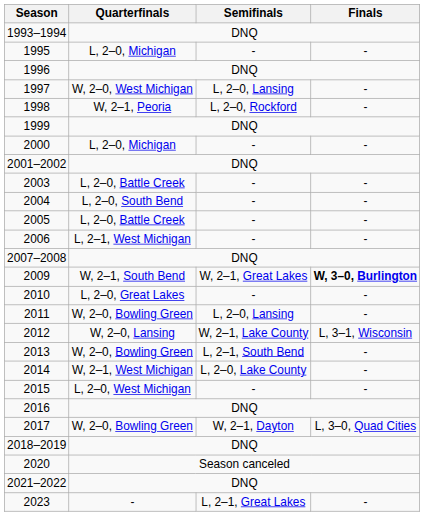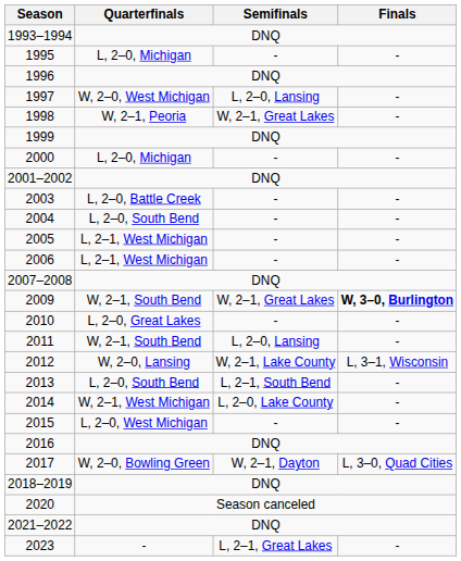 <table class="wikitable" style="text-align:center">
 <tr>
 <th>Season</th>
 <th>Quarterfinals</th>
 <th>Semifinals</th>
 <th>Finals</th>
 </tr>
 <tr>
 <td>1993–1994</td>
 <td colspan="3">DNQ</td>
 </tr>
 <tr>
 <td>1995</td>
 <td>L, 2–0, <a href='#'>Michigan</a></td>
 <td>-</td>
 <td>-</td>
 </tr>
 <tr>
 <td>1996</td>
 <td colspan="3">DNQ</td>
 </tr>
 <tr>
 <td>1997</td>
 <td>W, 2–0, <a href='#'>West Michigan</a></td>
 <td>L, 2–0, <a href='#'>Lansing</a></td>
 <td>-</td>
 </tr>
 <tr>
 <td>1998</td>
 <td>W, 2–1, <a href='#'>Peoria</a></td>
-<td>L, 2–0, <a href='#'>Rockford</a></td>
+<td>W, 2–1, <a href='#'>Great Lakes</a></td>
 <td>-</td>
 </tr>
 <tr>
 <td>1999</td>
 <td colspan="3">DNQ</td>
 </tr>
 <tr>
 <td>2000</td>
 <td>L, 2–0, <a href='#'>Michigan</a></td>
 <td>-</td>
 <td>-</td>
 </tr>
 <tr>
 <td>2001–2002</td>
 <td colspan="3">DNQ</td>
 </tr>
 <tr>
 <td>2003</td>
 <td>L, 2–0, <a href='#'>Battle Creek</a></td>
 <td>-</td>
 <td>-</td>
 </tr>
 <tr>
 <td>2004</td>
 <td>L, 2–0, <a href='#'>South Bend</a></td>
 <td>-</td>
 <td>-</td>
 </tr>
 <tr>
 <td>2005</td>
-<td>L, 2–0, <a href='#'>Battle Creek</a></td>
+<td>L, 2–1, <a href='#'>West Michigan</a></td>
 <td>-</td>
 <td>-</td>
 </tr>
 <tr>
 <td>2006</td>
 <td>L, 2–1, <a href='#'>West Michigan</a></td>
 <td>-</td>
 <td>-</td>
 </tr>
 <tr>
 <td>2007–2008</td>
 <td colspan="3">DNQ</td>
 </tr>
 <tr>
 <td>2009</td>
 <td>W, 2–1, <a href='#'>South Bend</a></td>
 <td>W, 2–1, <a href='#'>Great Lakes</a></td>
 <td><strong>W, 3–0, <a href='#'>Burlington</a></strong></td>
 </tr>
 <tr>
 <td>2010</td>
 <td>L, 2–0, <a href='#'>Great Lakes</a></td>
 <td>-</td>
 <td>-</td>
 </tr>
 <tr>
 <td>2011</td>
-<td>W, 2–0, <a href='#'>Bowling Green</a></td>
+<td>W, 2–1, <a href='#'>South Bend</a></td>
 <td>L, 2–0, <a href='#'>Lansing</a></td>
 <td>-</td>
 </tr>
 <tr>
 <td>2012</td>
 <td>W, 2–0, <a href='#'>Lansing</a></td>
 <td>W, 2–1, <a href='#'>Lake County</a></td>
 <td>L, 3–1, <a href='#'>Wisconsin</a></td>
 </tr>
 <tr>
 <td>2013</td>
-<td>W, 2–0, <a href='#'>Bowling Green</a></td>
+<td>L, 2–0, <a href='#'>South Bend</a></td>
 <td>L, 2–1, <a href='#'>South Bend</a></td>
 <td>-</td>
 </tr>
 <tr>
 <td>2014</td>
 <td>W, 2–1, <a href='#'>West Michigan</a></td>
 <td>L, 2–0, <a href='#'>Lake County</a></td>
 <td>-</td>
 </tr>
 <tr>
 <td>2015</td>
 <td>L, 2–0, <a href='#'>West Michigan</a></td>
 <td>-</td>
 <td>-</td>
 </tr>
 <tr>
 <td>2016</td>
 <td colspan="3">DNQ</td>
 </tr>
 <tr>
 <td>2017</td>
 <td>W, 2–0, <a href='#'>Bowling Green</a></td>
 <td>W, 2–1, <a href='#'>Dayton</a></td>
 <td>L, 3–0, <a href='#'>Quad Cities</a></td>
 </tr>
 <tr>
 <td>2018–2019</td>
 <td colspan="3">DNQ</td>
 </tr>
 <tr>
 <td>2020</td>
 <td colspan="3">Season canceled</td>
 </tr>
 <tr>
 <td>2021–2022</td>
 <td colspan="3">DNQ</td>
 </tr>
 <tr>
 <td>2023</td>
 <td>-</td>
 <td>L, 2–1, <a href='#'>Great Lakes</a></td>
 <td>-</td>
 </tr>
 </table>
